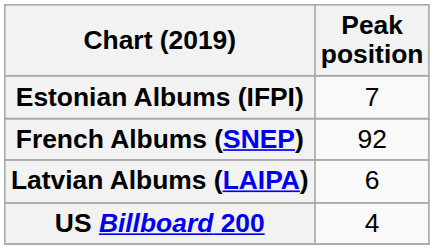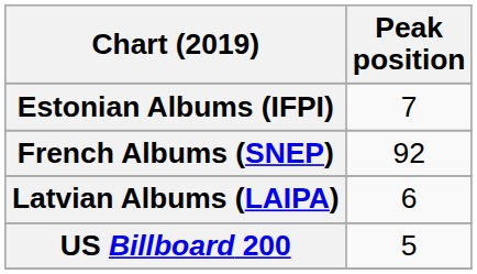 <table class="wikitable sortable plainrowheaders" style="text-align:center">
 <tr>
 <th scope="col">Chart (2019)</th>
 <th scope="col">Peak<br>position</th>
 </tr>
 <tr>
 </tr>
 <tr>
 </tr>
 <tr>
 </tr>
 <tr>
 </tr>
 <tr>
 <th scope="row">Estonian Albums (IFPI)</th>
 <td>7</td>
 </tr>
 <tr>
 </tr>
 <tr>
 <th scope="row">French Albums (<a href='#'>SNEP</a>)</th>
 <td>92</td>
 </tr>
 <tr>
 </tr>
 <tr>
 </tr>
 <tr>
 <th scope="row">Latvian Albums (<a href='#'>LAIPA</a>)</th>
 <td>6</td>
 </tr>
 <tr>
 </tr>
 <tr>
 </tr>
 <tr>
 </tr>
 <tr>
 </tr>
 <tr>
 <th scope="row">US <a href='#'><em>Billboard</em> 200</a></th>
-<td>4</td>
+<td>5</td>
 </tr>
 <tr>
 </tr>
 </table>
